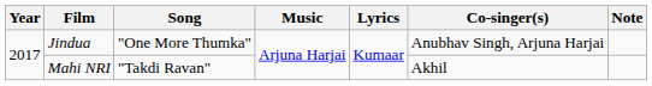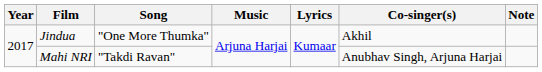 <table class="wikitable">
 <tr>
 <th>Year</th>
 <th>Film</th>
 <th>Song</th>
 <th>Music</th>
 <th>Lyrics</th>
 <th>Co-singer(s)</th>
 <th>Note</th>
 </tr>
 <tr>
 <td rowspan="2">2017</td>
 <td><em>Jindua</em></td>
 <td>"One More Thumka"</td>
 <td rowspan="2"><a href='#'>Arjuna Harjai</a></td>
 <td rowspan="2"><a href='#'>Kumaar</a></td>
-<td>Anubhav Singh, Arjuna Harjai</td>
+<td>Akhil</td>
 <td></td>
 </tr>
 <tr>
 <td><em>Mahi NRI</em></td>
 <td>"Takdi Ravan"</td>
-<td>Akhil</td>
+<td>Anubhav Singh, Arjuna Harjai</td>
 <td></td>
 </tr>
 </table>
